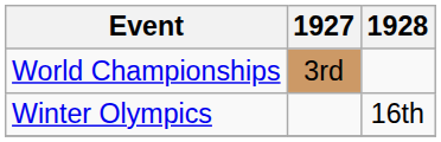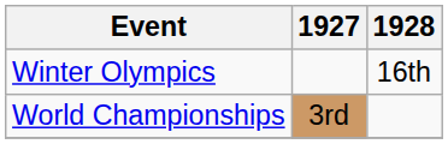 <table class="wikitable">
 <tr>
 <th>Event</th>
 <th>1927</th>
 <th>1928</th>
 </tr>
 <tr>
+<td><a href='#'>Winter Olympics</a></td>
+<td></td>
+<td align="center">16th</td>
+</tr>
+<tr>
 <td><a href='#'>World Championships</a></td>
 <td align="center" bgcolor="cc9966">3rd</td>
 <td></td>
 </tr>
 <tr>
-<td><a href='#'>Winter Olympics</a></td>
-<td></td>
-<td align="center">16th</td>
-</tr>
-<tr>
 </tr>
 </table>
